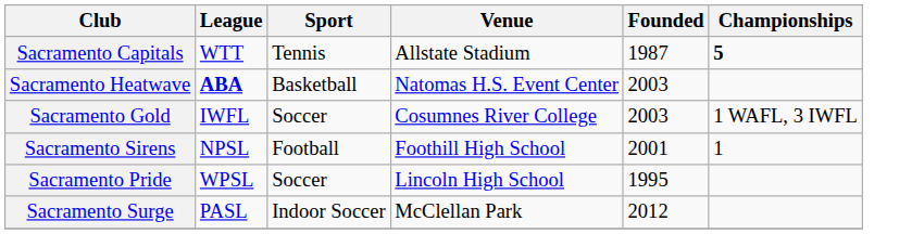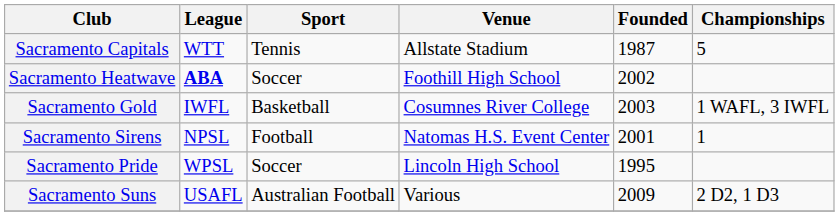 <table class="wikitable sortable">
 <tr>
 <th scope="col">Club</th>
 <th scope="col">League</th>
 <th scope="col">Sport</th>
 <th scope="col">Venue</th>
 <th scope="col">Founded</th>
 <th scope="col">Championships</th>
 </tr>
 <tr>
 <th scope="row" style="font-weight: normal; text-align: center;"><a href='#'>Sacramento Capitals</a></th>
 <td><a href='#'>WTT</a></td>
 <td>Tennis</td>
 <td>Allstate Stadium</td>
 <td>1987</td>
-<td><strong>5</strong></td>
+<td>5</td>
 </tr>
 <tr>
 <th scope="row" style="font-weight: normal; text-align: center;"><a href='#'>Sacramento Heatwave</a></th>
 <td><strong><a href='#'>ABA</a></strong></td>
-<td>Basketball</td>
-<td><a href='#'>Natomas H.S. Event Center</a></td>
-<td>2003</td>
+<td>Soccer</td>
+<td><a href='#'>Foothill High School</a></td>
+<td>2002</td>
 <td></td>
 </tr>
 <tr>
 <th scope="row" style="font-weight: normal; text-align: center;"><a href='#'>Sacramento Gold</a></th>
 <td><a href='#'>IWFL</a></td>
-<td>Soccer</td>
+<td>Basketball</td>
 <td><a href='#'>Cosumnes River College</a></td>
 <td>2003</td>
 <td>1 WAFL, 3 IWFL</td>
 </tr>
 <tr>
 <th scope="row" style="font-weight: normal; text-align: center;"><a href='#'>Sacramento Sirens</a></th>
 <td><a href='#'>NPSL</a></td>
 <td>Football</td>
-<td><a href='#'>Foothill High School</a></td>
+<td><a href='#'>Natomas H.S. Event Center</a></td>
 <td>2001</td>
 <td>1</td>
 </tr>
 <tr>
 <th scope="row" style="font-weight: normal; text-align: center;"><a href='#'>Sacramento Pride</a></th>
 <td><a href='#'>WPSL</a></td>
 <td>Soccer</td>
 <td><a href='#'>Lincoln High School</a></td>
 <td>1995</td>
 <td></td>
 </tr>
 <tr>
-<th scope="row" style="font-weight: normal; text-align: center;"><a href='#'>Sacramento Surge</a></th>
-<td><a href='#'>PASL</a></td>
-<td>Indoor Soccer</td>
-<td>McClellan Park</td>
-<td>2012</td>
-<td></td>
+<th scope="row" style="font-weight: normal; text-align: center;"><a href='#'>Sacramento Suns</a></th>
+<td><a href='#'>USAFL</a></td>
+<td>Australian Football</td>
+<td>Various</td>
+<td>2009</td>
+<td>2 D2, 1 D3</td>
 </tr>
 <tr>
 </tr>
 </table>
